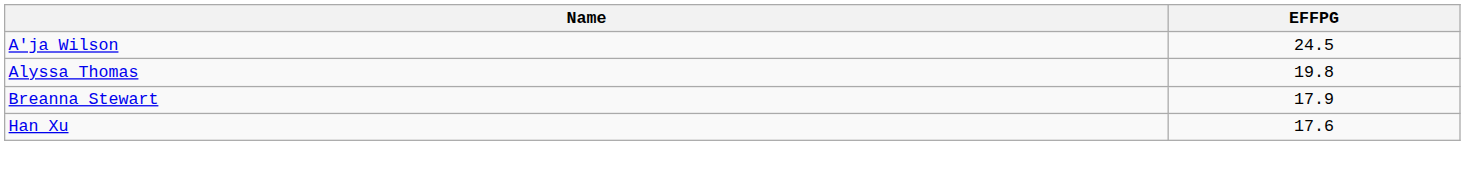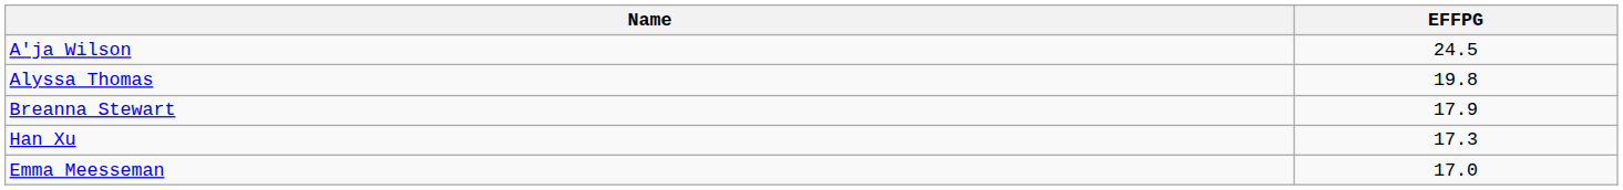 <table class=wikitable width="90%">
 <tr>
 <th width="80%">Name</th>
 <th width="20%">EFFPG</th>
 </tr>
 <tr>
 <td> <a href='#'>A'ja Wilson</a></td>
 <td align=center>24.5</td>
 </tr>
 <tr>
 <td> <a href='#'>Alyssa Thomas</a></td>
 <td align=center>19.8</td>
 </tr>
 <tr>
 <td> <a href='#'>Breanna Stewart</a></td>
 <td align=center>17.9</td>
 </tr>
 <tr>
 <td> <a href='#'>Han Xu</a></td>
-<td align=center>17.6</td>
+<td align=center>17.3</td>
+</tr>
+<tr>
+<td> <a href='#'>Emma Meesseman</a></td>
+<td align=center>17.0</td>
 </tr>
 </table>
